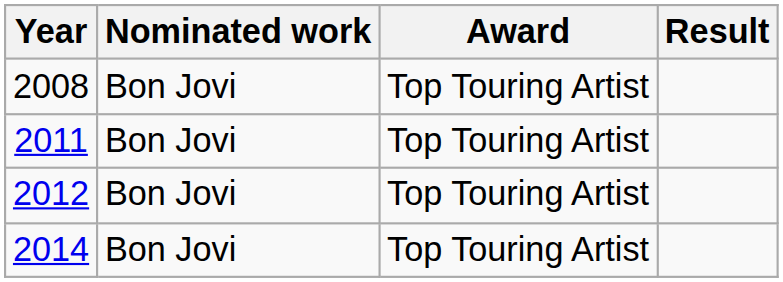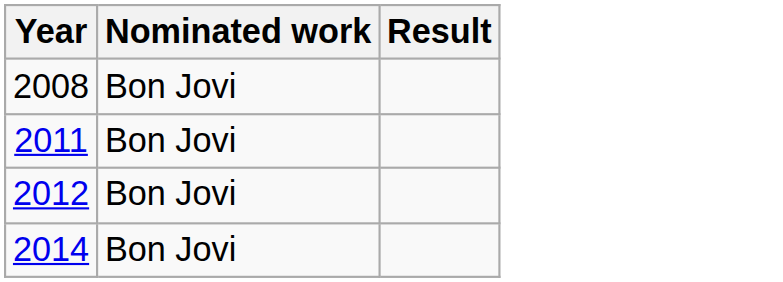 <table class="wikitable">
 <tr>
 <th>Year</th>
 <th>Nominated work</th>
-<th>Award</th>
 <th>Result</th>
 </tr>
 <tr>
 <td style="text-align:center;">2008</td>
 <td>Bon Jovi</td>
-<td>Top Touring Artist</td>
 <td></td>
 </tr>
 <tr>
 <td style="text-align:center;"><a href='#'>2011</a></td>
 <td>Bon Jovi</td>
-<td>Top Touring Artist</td>
 <td></td>
 </tr>
 <tr>
 <td style="text-align:center;"><a href='#'>2012</a></td>
 <td>Bon Jovi</td>
-<td>Top Touring Artist</td>
 <td></td>
 </tr>
 <tr>
 <td style="text-align:center;"><a href='#'>2014</a></td>
 <td>Bon Jovi</td>
-<td>Top Touring Artist</td>
 <td></td>
 </tr>
 </table>
